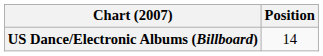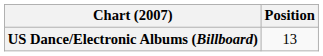 <table class="wikitable plainrowheaders">
 <tr>
 <th scope="col">Chart (2007)</th>
 <th scope="col">Position</th>
 </tr>
 <tr>
 <th scope="row">US Dance/Electronic Albums (<em>Billboard</em>)</th>
-<td style="text-align:center;">14</td>
+<td style="text-align:center;">13</td>
 </tr>
 </table>
